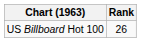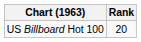 <table class="wikitable">
 <tr>
 <th align="left">Chart (1963)</th>
 <th style="text-align:center;">Rank</th>
 </tr>
 <tr>
 <td>US <em>Billboard</em> Hot 100</td>
-<td style="text-align:center;">26</td>
+<td style="text-align:center;">20</td>
 </tr>
 </table>
